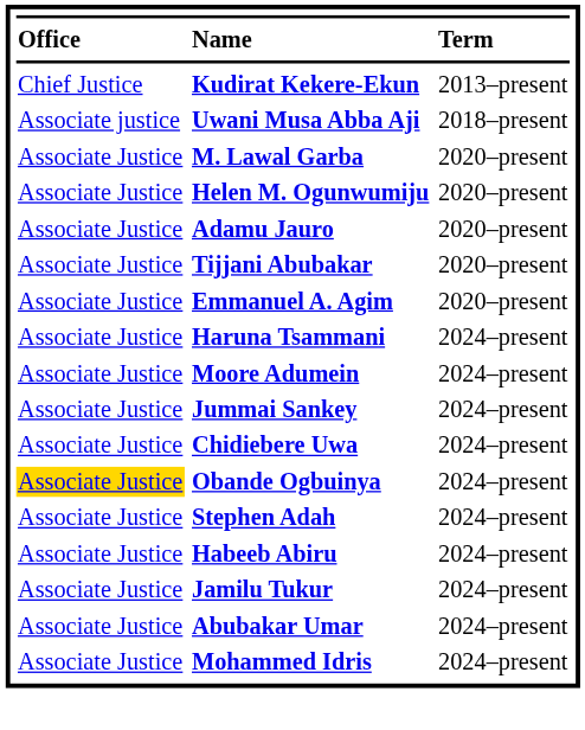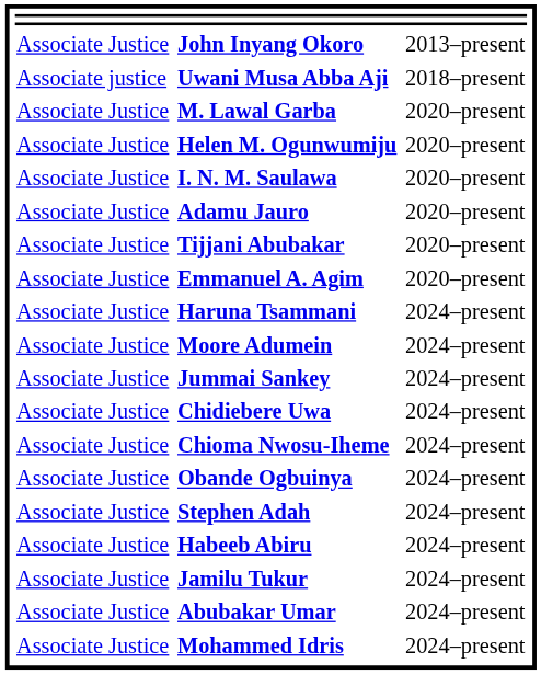 <table cellpadding=1 cellspacing=4 style="margin:3px; border:3px solid #000000;">
 <tr>
 <td bgcolor=#000000 colspan=3></td>
 </tr>
 <tr>
-<td><strong>Office</strong></td>
-<td><strong>Name</strong></td>
-<td><strong>Term</strong></td>
-</tr>
-<tr>
 <td bgcolor=#000000 colspan=3></td>
 </tr>
 <tr>
-<td><a href='#'>Chief Justice</a></td>
-<td><strong><a href='#'>Kudirat Kekere-Ekun </a></strong></td>
+<td><a href='#'>Associate Justice</a></td>
+<td><strong><a href='#'>John Inyang Okoro</a></strong></td>
 <td align="left">2013–present</td>
 </tr>
 <tr>
 <td><a href='#'>Associate justice</a></td>
 <td><strong><a href='#'>Uwani Musa Abba Aji</a></strong></td>
 <td align="left">2018–present</td>
 </tr>
 <tr>
 <td><a href='#'>Associate Justice</a></td>
 <td><strong><a href='#'>M. Lawal Garba</a></strong></td>
 <td align="left">2020–present</td>
 </tr>
 <tr>
 <td><a href='#'>Associate Justice</a></td>
 <td><strong><a href='#'>Helen M. Ogunwumiju</a></strong></td>
+<td align="left">2020–present</td>
+</tr>
+<tr>
+<td><a href='#'>Associate Justice</a></td>
+<td><strong><a href='#'>I. N. M. Saulawa</a></strong></td>
 <td align="left">2020–present</td>
 </tr>
 <tr>
 <td><a href='#'>Associate Justice</a></td>
 <td><strong><a href='#'>Adamu Jauro</a></strong></td>
 <td align="left">2020–present</td>
 </tr>
 <tr>
 <td><a href='#'>Associate Justice</a></td>
 <td><strong><a href='#'>Tijjani Abubakar</a></strong></td>
 <td align="left">2020–present</td>
 </tr>
 <tr>
 <td><a href='#'>Associate Justice</a></td>
 <td><strong><a href='#'>Emmanuel A. Agim</a></strong></td>
 <td align="left">2020–present</td>
 </tr>
 <tr>
 <td><a href='#'>Associate Justice</a></td>
 <td><strong><a href='#'>Haruna Tsammani</a></strong></td>
 <td align="left">2024–present</td>
 </tr>
 <tr>
 <td><a href='#'>Associate Justice</a></td>
 <td><strong><a href='#'>Moore Adumein</a></strong></td>
 <td align="left">2024–present</td>
 </tr>
 <tr>
 <td><a href='#'>Associate Justice</a></td>
 <td><strong><a href='#'>Jummai Sankey</a></strong></td>
 <td align="left">2024–present</td>
 </tr>
 <tr>
 <td><a href='#'>Associate Justice</a></td>
 <td><strong><a href='#'>Chidiebere Uwa</a></strong></td>
 <td align="left">2024–present</td>
 </tr>
 <tr>
-<td style="background: gold;"><a href='#'>Associate Justice</a></td>
+<td><a href='#'>Associate Justice</a></td>
+<td><strong><a href='#'>Chioma Nwosu-Iheme</a></strong></td>
+<td align="left">2024–present</td>
+</tr>
+<tr>
+<td><a href='#'>Associate Justice</a></td>
 <td><strong><a href='#'>Obande Ogbuinya</a></strong></td>
 <td align="left">2024–present</td>
 </tr>
 <tr>
 <td><a href='#'>Associate Justice</a></td>
 <td><strong><a href='#'>Stephen Adah</a></strong></td>
 <td align="left">2024–present</td>
 </tr>
 <tr>
 <td><a href='#'>Associate Justice</a></td>
 <td><strong><a href='#'>Habeeb Abiru</a></strong></td>
 <td align="left">2024–present</td>
 </tr>
 <tr>
 <td><a href='#'>Associate Justice</a></td>
 <td><strong><a href='#'>Jamilu Tukur</a></strong></td>
 <td align="left">2024–present</td>
 </tr>
 <tr>
 <td><a href='#'>Associate Justice</a></td>
 <td><strong><a href='#'>Abubakar Umar</a></strong></td>
 <td align="left">2024–present</td>
 </tr>
 <tr>
 <td><a href='#'>Associate Justice</a></td>
 <td><strong><a href='#'>Mohammed Idris</a></strong></td>
 <td align="left">2024–present</td>
 </tr>
 </table>
